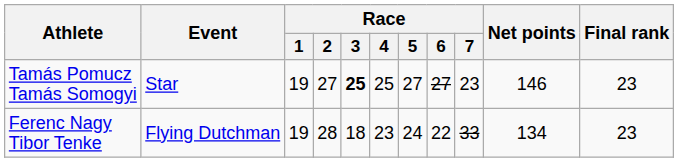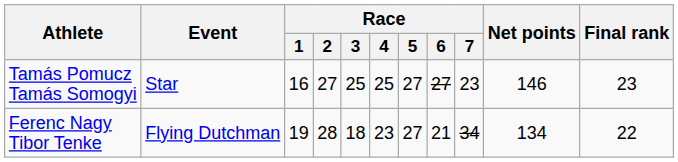 <table class="wikitable" style="font-size:90%">
 <tr>
 <th rowspan=2>Athlete</th>
 <th rowspan=2>Event</th>
 <th colspan=7>Race</th>
 <th rowspan=2>Net points</th>
 <th rowspan=2>Final rank</th>
 </tr>
 <tr style="font-size:95%">
 <th>1</th>
 <th>2</th>
 <th>3</th>
 <th>4</th>
 <th>5</th>
 <th>6</th>
 <th>7</th>
 </tr>
 <tr align=center>
 <td align=left><a href='#'>Tamás Pomucz</a><br><a href='#'>Tamás Somogyi</a></td>
 <td align=left><a href='#'>Star</a></td>
-<td>19</td>
+<td>16</td>
 <td>27</td>
-<td><strong>25</strong></td>
+<td>25</td>
 <td>25</td>
 <td>27</td>
 <td><s>27</s></td>
 <td>23</td>
 <td>146</td>
 <td>23</td>
 </tr>
 <tr align=center>
 <td align=left><a href='#'>Ferenc Nagy</a><br><a href='#'>Tibor Tenke</a></td>
 <td align=left><a href='#'>Flying Dutchman</a></td>
 <td>19</td>
 <td>28</td>
 <td>18</td>
 <td>23</td>
-<td>24</td>
+<td>27</td>
+<td>21</td>
+<td><s>34</s></td>
+<td>134</td>
 <td>22</td>
-<td><s>33</s></td>
-<td>134</td>
-<td>23</td>
 </tr>
 </table>
